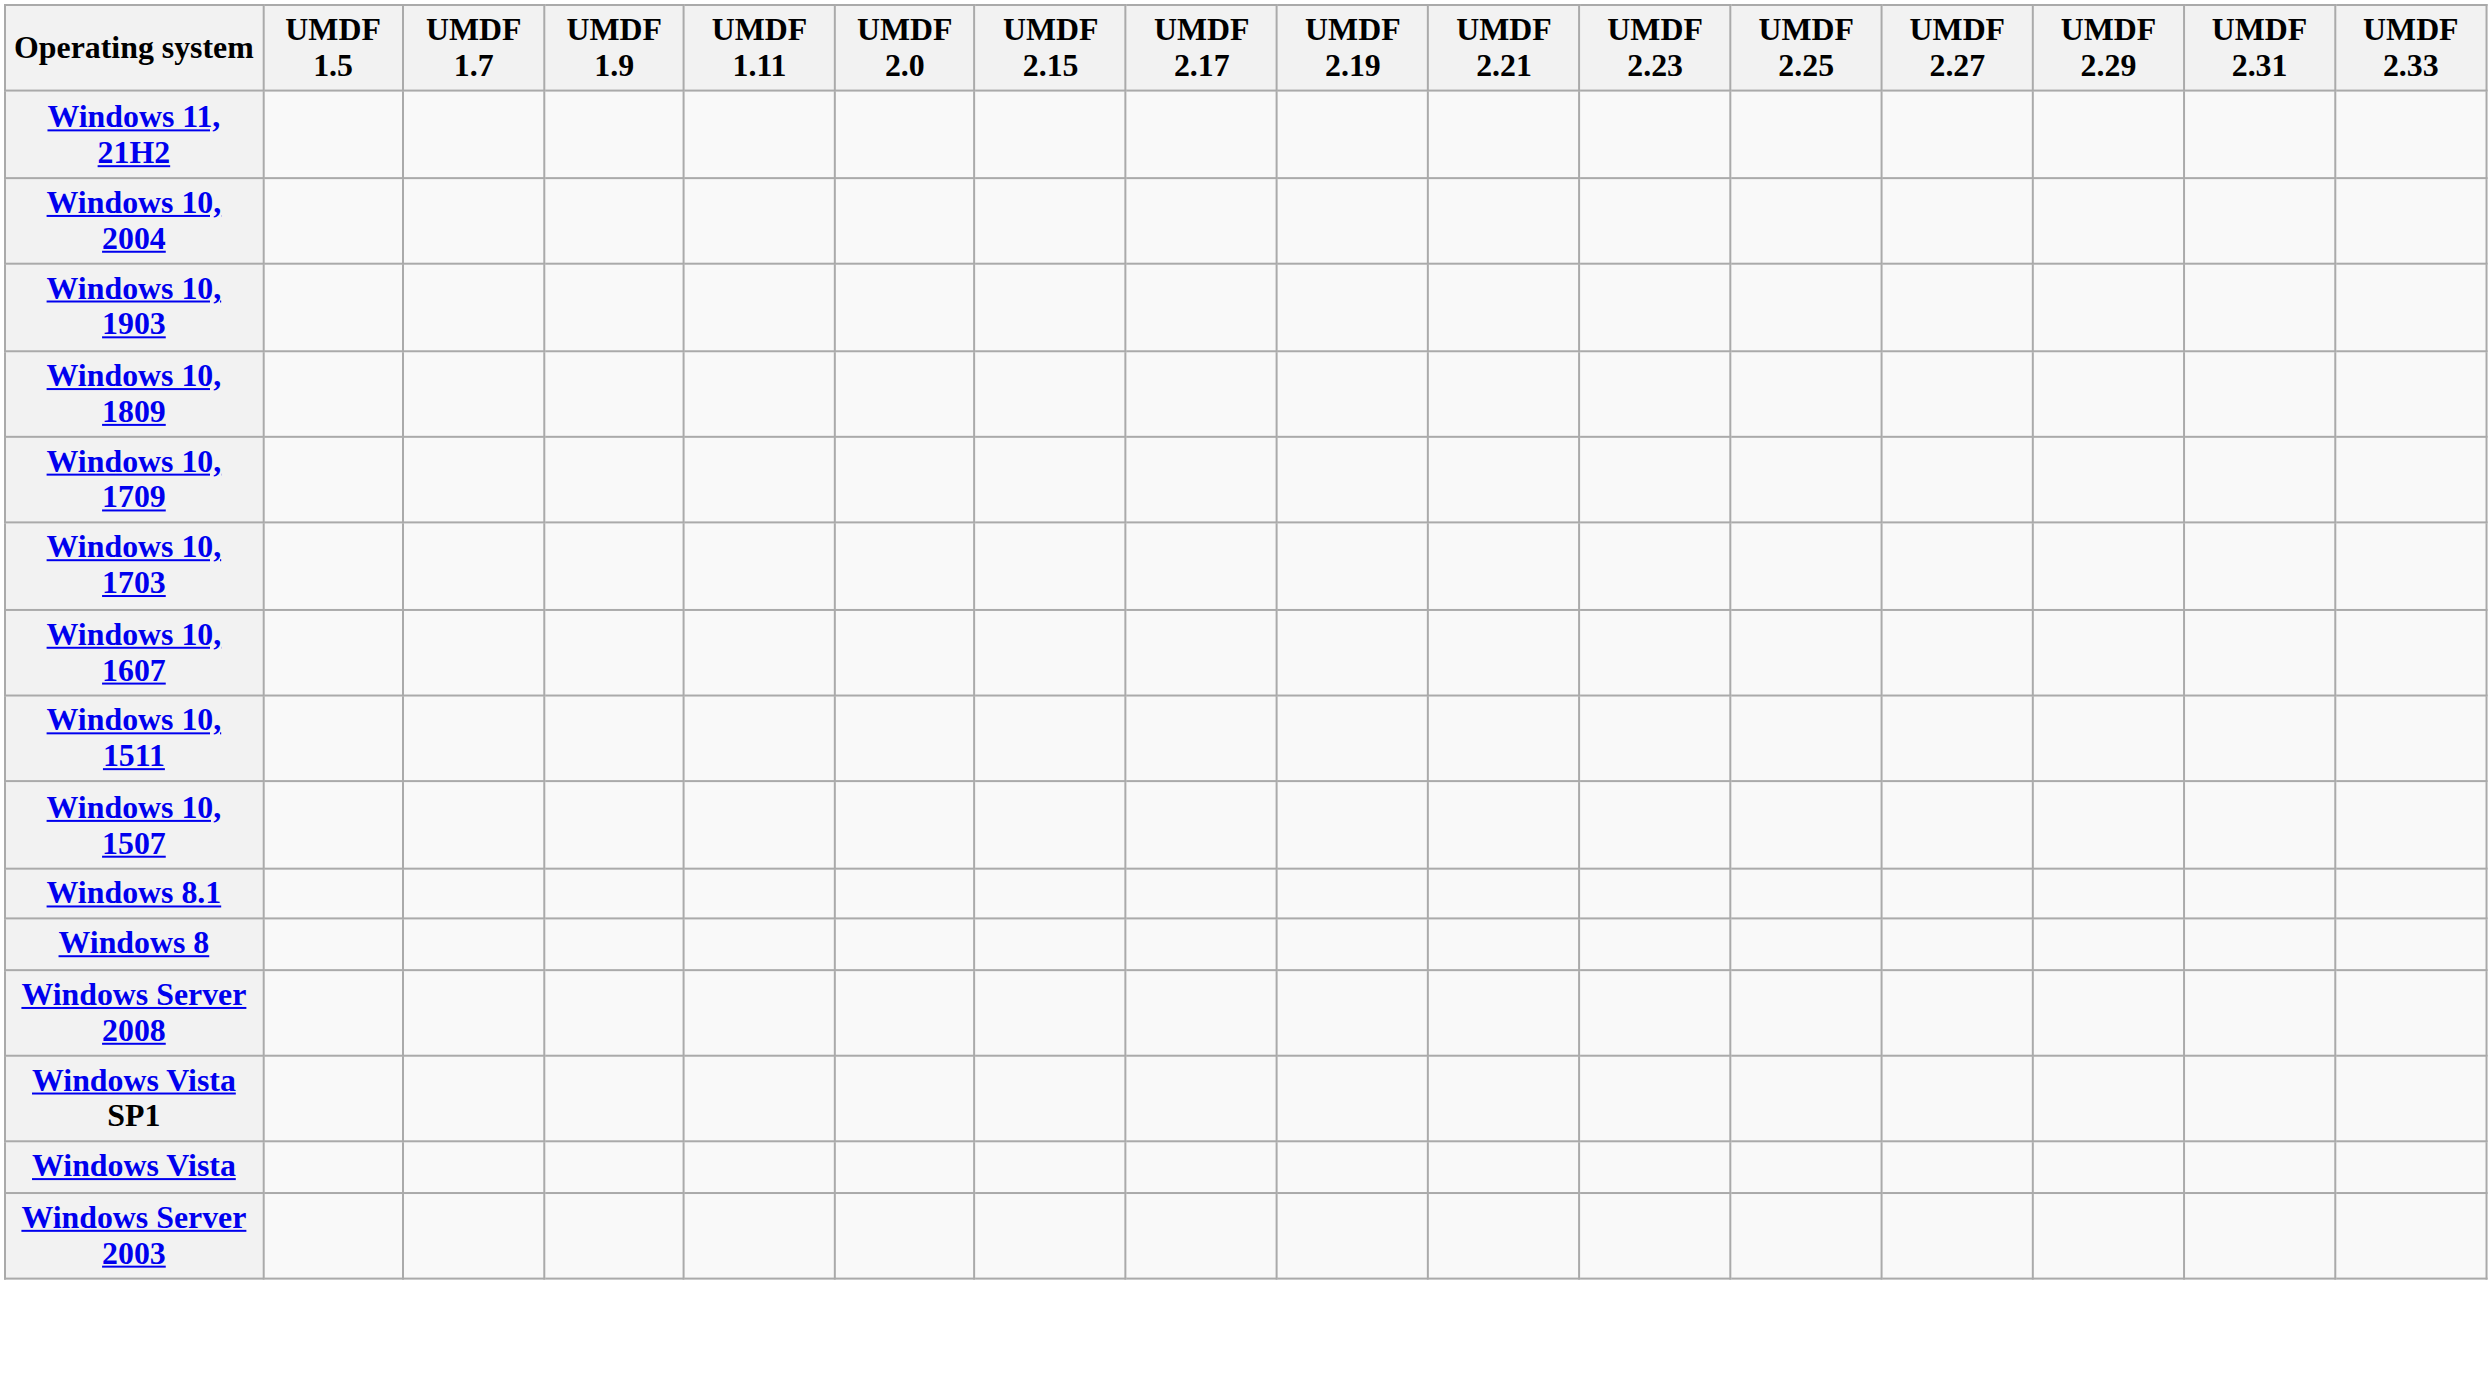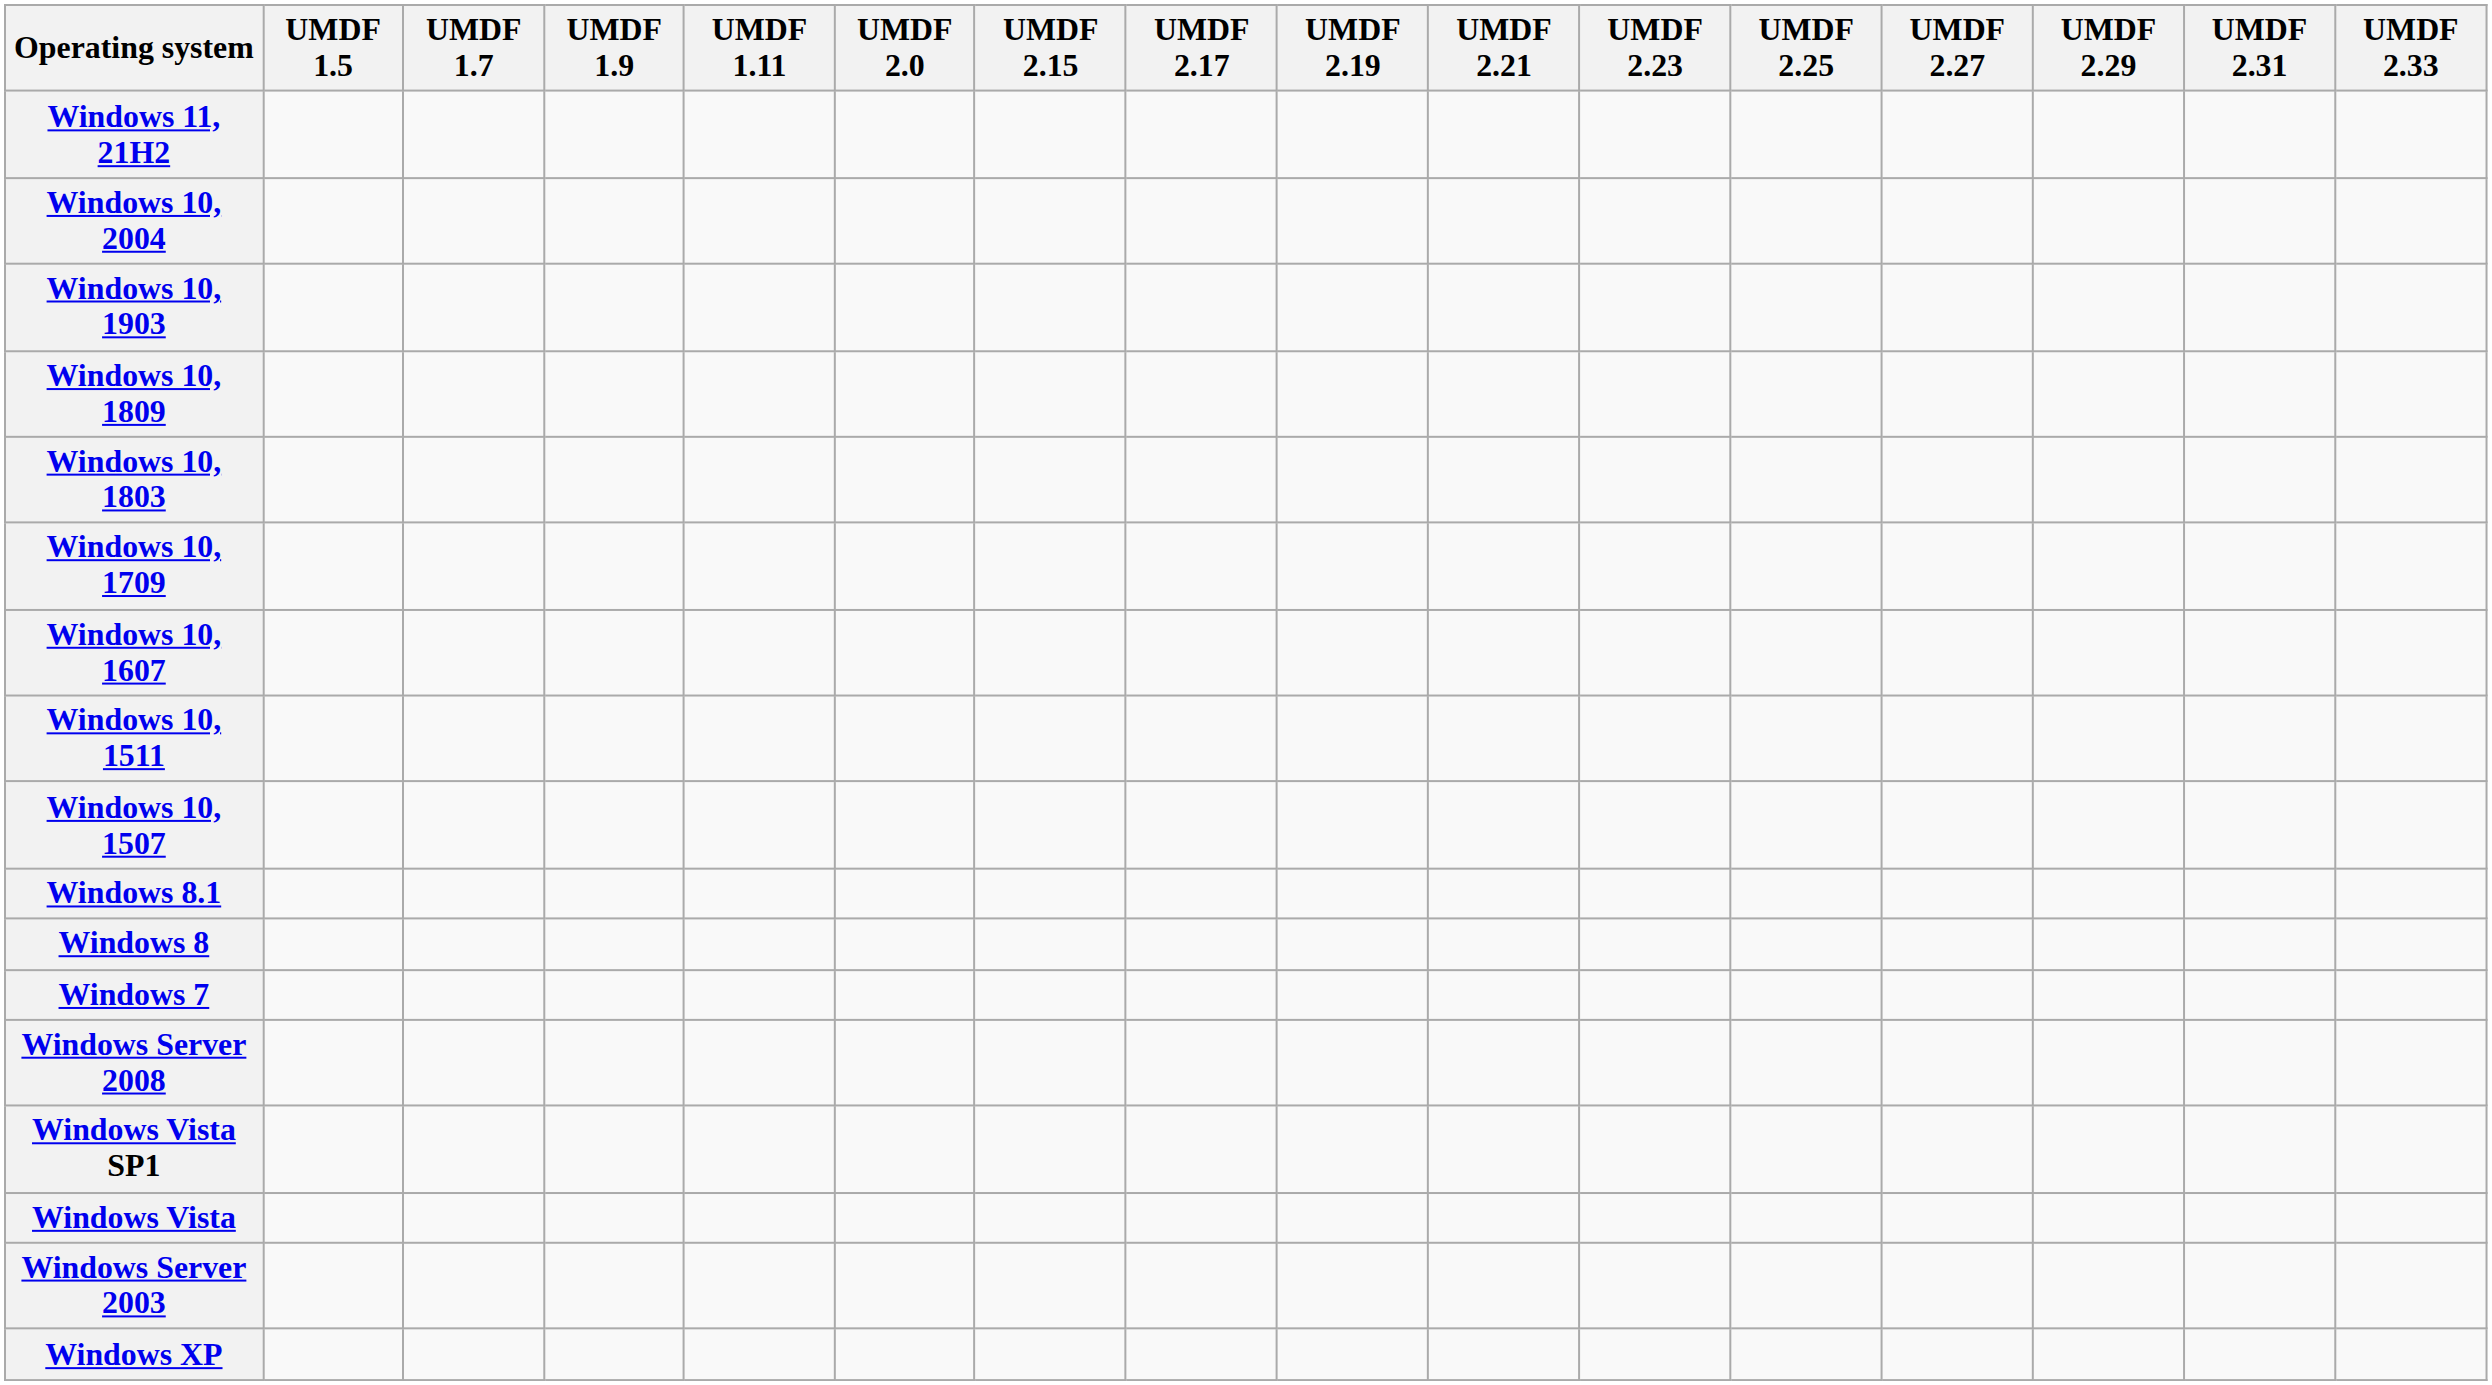 <table class="wikitable">
 <tr>
 <th>Operating system</th>
 <th>UMDF 1.5</th>
 <th>UMDF 1.7</th>
 <th>UMDF 1.9</th>
 <th>UMDF 1.11</th>
 <th>UMDF 2.0</th>
 <th>UMDF 2.15</th>
 <th>UMDF 2.17</th>
 <th>UMDF 2.19</th>
 <th>UMDF 2.21</th>
 <th>UMDF 2.23</th>
 <th>UMDF 2.25</th>
 <th>UMDF 2.27</th>
 <th>UMDF 2.29</th>
 <th>UMDF 2.31</th>
 <th>UMDF 2.33</th>
 </tr>
 <tr>
 <th><a href='#'>Windows 11, 21H2</a></th>
 <td></td>
 <td></td>
 <td></td>
 <td></td>
 <td></td>
 <td></td>
 <td></td>
 <td></td>
 <td></td>
 <td></td>
 <td></td>
 <td></td>
 <td></td>
 <td></td>
 <td></td>
 </tr>
 <tr>
 <th><a href='#'>Windows 10, 2004</a></th>
 <td></td>
 <td></td>
 <td></td>
 <td></td>
 <td></td>
 <td></td>
 <td></td>
 <td></td>
 <td></td>
 <td></td>
 <td></td>
 <td></td>
 <td></td>
 <td></td>
 <td></td>
 </tr>
 <tr>
 <th><a href='#'>Windows 10, 1903</a></th>
 <td></td>
 <td></td>
 <td></td>
 <td></td>
 <td></td>
 <td></td>
 <td></td>
 <td></td>
 <td></td>
 <td></td>
 <td></td>
 <td></td>
 <td></td>
 <td></td>
 <td></td>
 </tr>
 <tr>
 <th><a href='#'>Windows 10, 1809</a></th>
 <td></td>
 <td></td>
 <td></td>
 <td></td>
 <td></td>
 <td></td>
 <td></td>
 <td></td>
 <td></td>
 <td></td>
 <td></td>
 <td></td>
 <td></td>
 <td></td>
 <td></td>
 </tr>
 <tr>
-<th><a href='#'>Windows 10, 1709</a></th>
+<th><a href='#'>Windows 10, 1803</a></th>
 <td></td>
 <td></td>
 <td></td>
 <td></td>
 <td></td>
 <td></td>
 <td></td>
 <td></td>
 <td></td>
 <td></td>
 <td></td>
 <td></td>
 <td></td>
 <td></td>
 <td></td>
 </tr>
 <tr>
-<th><a href='#'>Windows 10, 1703</a></th>
+<th><a href='#'>Windows 10, 1709</a></th>
 <td></td>
 <td></td>
 <td></td>
 <td></td>
 <td></td>
 <td></td>
 <td></td>
 <td></td>
 <td></td>
 <td></td>
 <td></td>
 <td></td>
 <td></td>
 <td></td>
 <td></td>
 </tr>
 <tr>
 <th><a href='#'>Windows 10, 1607</a></th>
 <td></td>
 <td></td>
 <td></td>
 <td></td>
 <td></td>
 <td></td>
 <td></td>
 <td></td>
 <td></td>
 <td></td>
 <td></td>
 <td></td>
 <td></td>
 <td></td>
 <td></td>
 </tr>
 <tr>
 <th><a href='#'>Windows 10, 1511</a></th>
 <td></td>
 <td></td>
 <td></td>
 <td></td>
 <td></td>
 <td></td>
 <td></td>
 <td></td>
 <td></td>
 <td></td>
 <td></td>
 <td></td>
 <td></td>
 <td></td>
 <td></td>
 </tr>
 <tr>
 <th><a href='#'>Windows 10, 1507</a></th>
 <td></td>
 <td></td>
 <td></td>
 <td></td>
 <td></td>
 <td></td>
 <td></td>
 <td></td>
 <td></td>
 <td></td>
 <td></td>
 <td></td>
 <td></td>
 <td></td>
 <td></td>
 </tr>
 <tr>
 <th><a href='#'>Windows 8.1</a></th>
 <td></td>
 <td></td>
 <td></td>
 <td></td>
 <td></td>
 <td></td>
 <td></td>
 <td></td>
 <td></td>
 <td></td>
 <td></td>
 <td></td>
 <td></td>
 <td></td>
 <td></td>
 </tr>
 <tr>
 <th><a href='#'>Windows 8</a></th>
 <td></td>
 <td></td>
 <td></td>
 <td></td>
 <td></td>
 <td></td>
 <td></td>
 <td></td>
 <td></td>
 <td></td>
 <td></td>
 <td></td>
 <td></td>
 <td></td>
 <td></td>
 </tr>
 <tr>
+<th><a href='#'>Windows 7</a></th>
+<td></td>
+<td></td>
+<td></td>
+<td></td>
+<td></td>
+<td></td>
+<td></td>
+<td></td>
+<td></td>
+<td></td>
+<td></td>
+<td></td>
+<td></td>
+<td></td>
+<td></td>
+</tr>
+<tr>
 <th><a href='#'>Windows Server 2008</a></th>
 <td></td>
 <td></td>
 <td></td>
 <td></td>
 <td></td>
 <td></td>
 <td></td>
 <td></td>
 <td></td>
 <td></td>
 <td></td>
 <td></td>
 <td></td>
 <td></td>
 <td></td>
 </tr>
 <tr>
 <th><a href='#'>Windows Vista</a> SP1</th>
 <td></td>
 <td></td>
 <td></td>
 <td></td>
 <td></td>
 <td></td>
 <td></td>
 <td></td>
 <td></td>
 <td></td>
 <td></td>
 <td></td>
 <td></td>
 <td></td>
 <td></td>
 </tr>
 <tr>
 <th><a href='#'>Windows Vista</a></th>
 <td></td>
 <td></td>
 <td></td>
 <td></td>
 <td></td>
 <td></td>
 <td></td>
 <td></td>
 <td></td>
 <td></td>
 <td></td>
 <td></td>
 <td></td>
 <td></td>
 <td></td>
 </tr>
 <tr>
 <th><a href='#'>Windows Server 2003</a></th>
 <td></td>
 <td></td>
 <td></td>
 <td></td>
 <td></td>
 <td></td>
 <td></td>
 <td></td>
 <td></td>
 <td></td>
 <td></td>
 <td></td>
 <td></td>
 <td></td>
 <td></td>
 </tr>
+<tr>
+<th><a href='#'>Windows XP</a></th>
+<td></td>
+<td></td>
+<td></td>
+<td></td>
+<td></td>
+<td></td>
+<td></td>
+<td></td>
+<td></td>
+<td></td>
+<td></td>
+<td></td>
+<td></td>
+<td></td>
+<td></td>
+</tr>
 </table>
